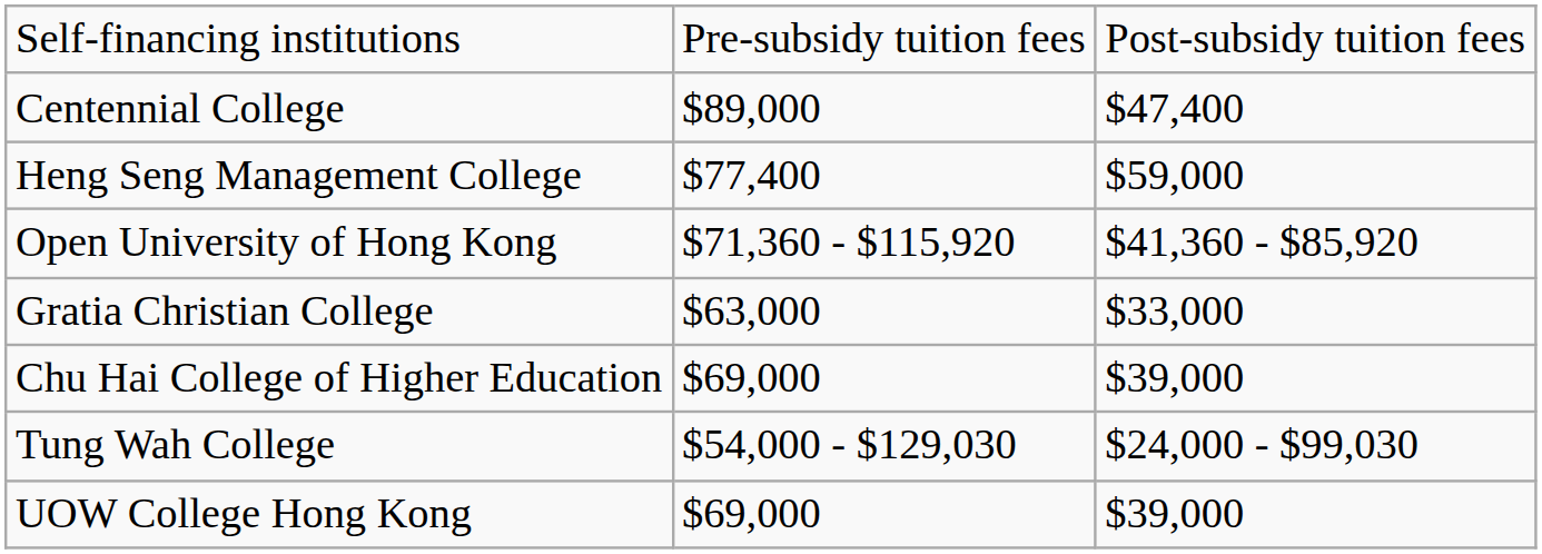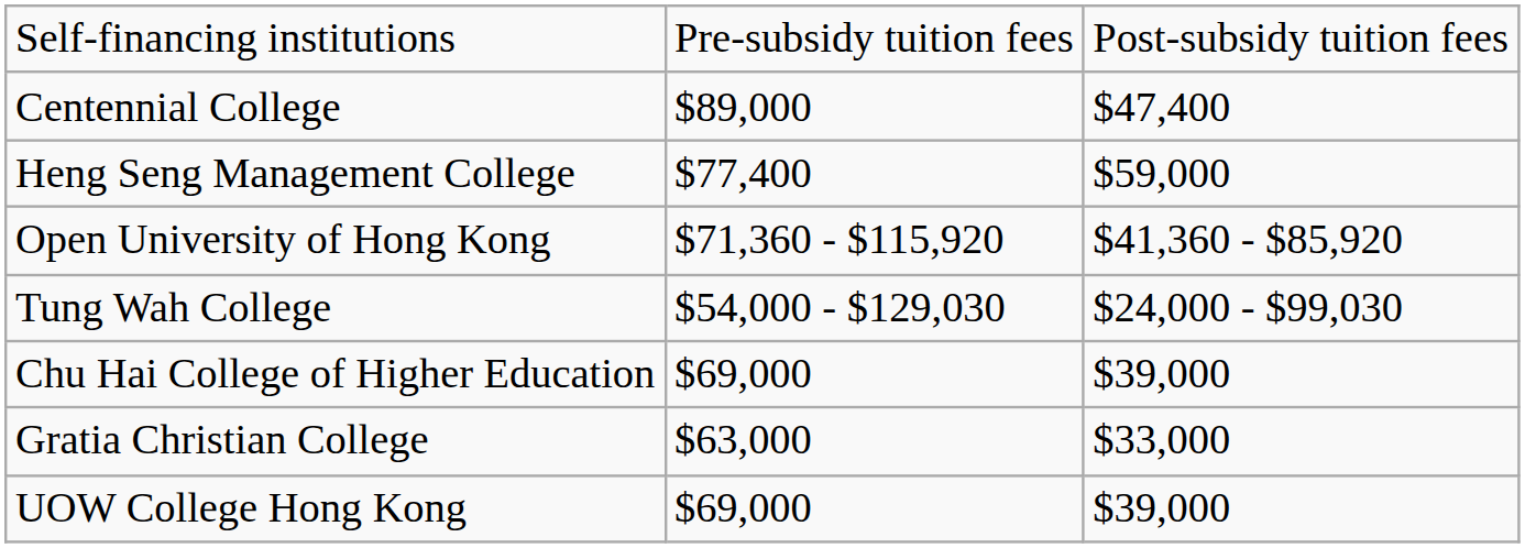 <table class="wikitable">
 <tr>
 <td>Self-financing institutions</td>
 <td>Pre-subsidy tuition fees</td>
 <td>Post-subsidy tuition fees</td>
 </tr>
 <tr>
 <td>Centennial College</td>
 <td>$89,000</td>
 <td>$47,400</td>
 </tr>
 <tr>
 <td>Heng Seng Management College</td>
 <td>$77,400</td>
 <td>$59,000</td>
 </tr>
 <tr>
 <td>Open University of Hong Kong</td>
 <td>$71,360 - $115,920</td>
 <td>$41,360 - $85,920</td>
 </tr>
 <tr>
-<td>Gratia Christian College</td>
-<td>$63,000</td>
-<td>$33,000</td>
+<td>Tung Wah College</td>
+<td>$54,000 - $129,030</td>
+<td>$24,000 - $99,030</td>
 </tr>
 <tr>
 <td>Chu Hai College of Higher Education</td>
 <td>$69,000</td>
 <td>$39,000</td>
 </tr>
 <tr>
-<td>Tung Wah College</td>
-<td>$54,000 - $129,030</td>
-<td>$24,000 - $99,030</td>
+<td>Gratia Christian College</td>
+<td>$63,000</td>
+<td>$33,000</td>
 </tr>
 <tr>
 <td>UOW College Hong Kong</td>
 <td>$69,000</td>
 <td>$39,000</td>
 </tr>
 </table>
